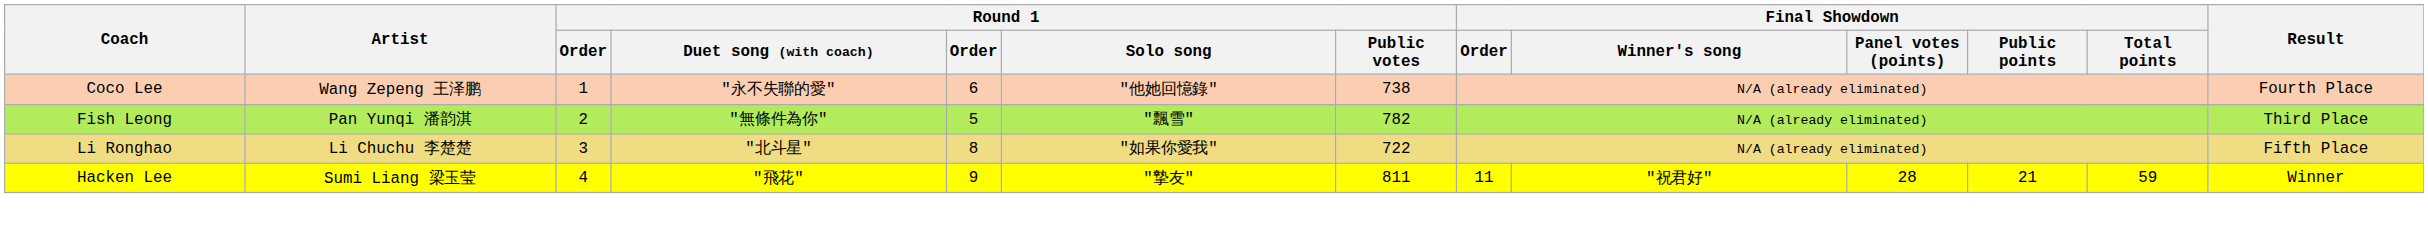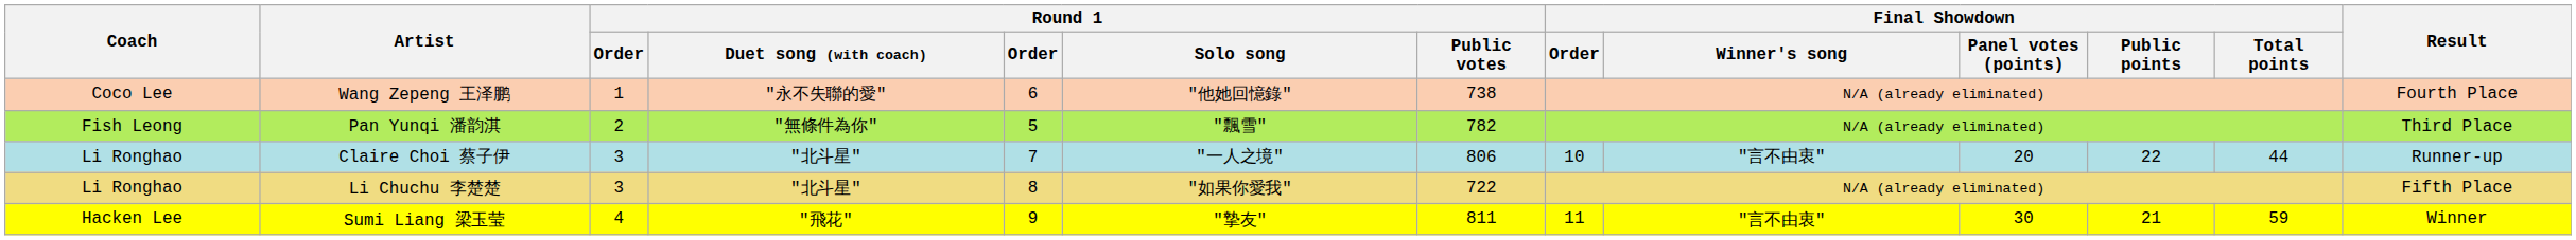 <table class="wikitable" style="text-align:center; width:100%;">
 <tr>
 <th rowspan=2 scope="col" style="width:10%;">Coach</th>
 <th rowspan=2 scope="col" style="width:13%;">Artist</th>
 <th colspan=5 scope="col">Round 1</th>
 <th colspan=5 scope="col">Final Showdown</th>
 <th rowspan=2 scope="col" style="width:9%;">Result</th>
 </tr>
 <tr>
 <th scope="col" style="width:2%;">Order</th>
 <th scope="col" style="width:14%;">Duet song <small>(with coach)</small></th>
 <th scope="col" style="width:2%;">Order</th>
 <th scope="col" style="width:14%;">Solo song</th>
 <th scope="col" style="width:5%;">Public votes</th>
 <th scope="col" style="width:2%;">Order</th>
 <th scope="col" style="width:14%;">Winner's song</th>
 <th scope="col" style="width:5%;">Panel votes (points)</th>
 <th scope="col" style="width:5%;">Public points</th>
 <th scope="col" style="width:5%;">Total points</th>
 </tr>
 <tr style="background:#FBCEB1;">
 <td>Coco Lee</td>
 <td>Wang Zepeng 王泽鹏</td>
 <td>1</td>
 <td>"永不失聯的愛"</td>
 <td>6</td>
 <td>"他她回憶錄"</td>
 <td>738</td>
 <td colspan="5"><small>N/A (already eliminated)</small></td>
 <td>Fourth Place</td>
 </tr>
 <tr style="background:#B2EC5D;">
 <td>Fish Leong</td>
 <td>Pan Yunqi 潘韵淇</td>
 <td>2</td>
 <td>"無條件為你"</td>
 <td>5</td>
 <td>"飄雪"</td>
 <td>782</td>
 <td colspan="5"><small>N/A (already eliminated)</small></td>
 <td>Third Place</td>
 </tr>
+<tr style="background:#B0E0E6;">
+<td>Li Ronghao</td>
+<td>Claire Choi 蔡子伊</td>
+<td>3</td>
+<td>"北斗星"</td>
+<td>7</td>
+<td>"一人之境"</td>
+<td>806</td>
+<td>10</td>
+<td>"言不由衷"</td>
+<td>20</td>
+<td>22</td>
+<td>44</td>
+<td>Runner-up</td>
+</tr>
 <tr style="background:#F0DC82;">
 <td>Li Ronghao</td>
 <td>Li Chuchu 李楚楚</td>
 <td>3</td>
 <td>"北斗星"</td>
 <td>8</td>
 <td>"如果你愛我"</td>
 <td>722</td>
 <td colspan="5"><small>N/A (already eliminated)</small></td>
 <td>Fifth Place</td>
 </tr>
 <tr style="background:yellow;">
 <td>Hacken Lee</td>
 <td>Sumi Liang 梁玉莹</td>
 <td>4</td>
 <td>"飛花"</td>
 <td>9</td>
 <td>"摯友"</td>
 <td>811</td>
 <td>11</td>
-<td>"祝君好"</td>
-<td>28</td>
+<td>"言不由衷"</td>
+<td>30</td>
 <td>21</td>
 <td>59</td>
 <td>Winner</td>
 </tr>
 </table>
